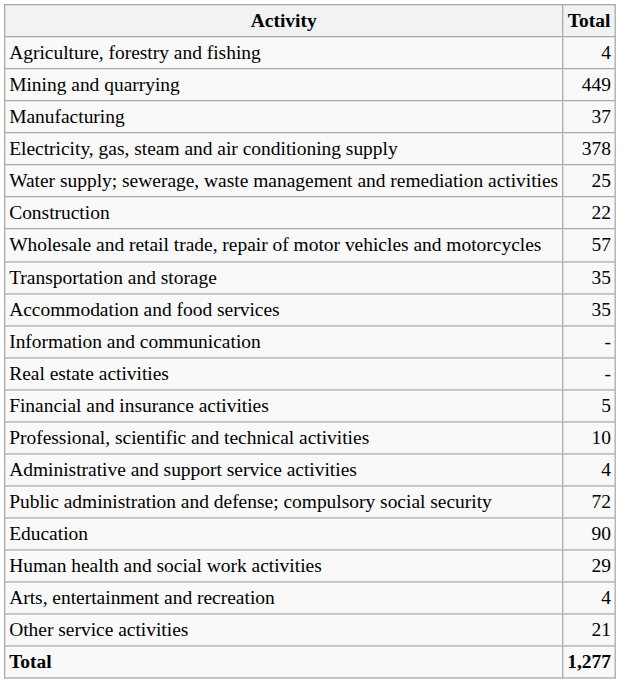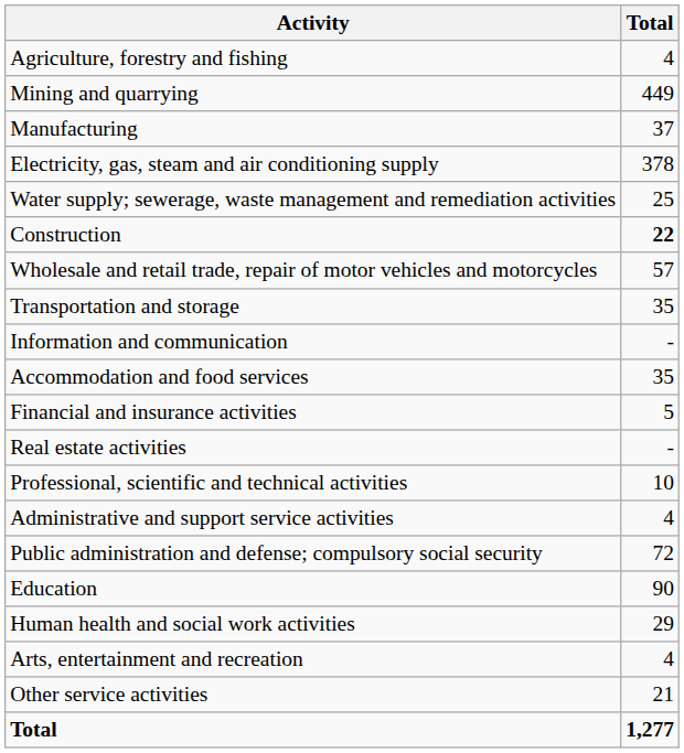 <table class="wikitable sortable" style="font-size:95%;">
 <tr>
 <th>Activity</th>
 <th>Total</th>
 </tr>
 <tr>
 <td>Agriculture, forestry and fishing</td>
 <td align="right">4</td>
 </tr>
 <tr>
 <td>Mining and quarrying</td>
 <td align="right">449</td>
 </tr>
 <tr>
 <td>Manufacturing</td>
 <td align="right">37</td>
 </tr>
 <tr>
 <td>Electricity, gas, steam and air conditioning supply</td>
 <td align="right">378</td>
 </tr>
 <tr>
 <td>Water supply; sewerage, waste management and remediation activities</td>
 <td align="right">25</td>
 </tr>
 <tr>
 <td>Construction</td>
-<td align="right">22</td>
+<td align="right"><strong>22</strong></td>
 </tr>
 <tr>
 <td>Wholesale and retail trade, repair of motor vehicles and motorcycles</td>
 <td align="right">57</td>
 </tr>
 <tr>
 <td>Transportation and storage</td>
 <td align="right">35</td>
 </tr>
 <tr>
+<td>Information and communication</td>
+<td align="right">-</td>
+</tr>
+<tr>
 <td>Accommodation and food services</td>
 <td align="right">35</td>
 </tr>
 <tr>
-<td>Information and communication</td>
-<td align="right">-</td>
+<td>Financial and insurance activities</td>
+<td align="right">5</td>
 </tr>
 <tr>
 <td>Real estate activities</td>
 <td align="right">-</td>
-</tr>
-<tr>
-<td>Financial and insurance activities</td>
-<td align="right">5</td>
 </tr>
 <tr>
 <td>Professional, scientific and technical activities</td>
 <td align="right">10</td>
 </tr>
 <tr>
 <td>Administrative and support service activities</td>
 <td align="right">4</td>
 </tr>
 <tr>
 <td>Public administration and defense; compulsory social security</td>
 <td align="right">72</td>
 </tr>
 <tr>
 <td>Education</td>
 <td align="right">90</td>
 </tr>
 <tr>
 <td>Human health and social work activities</td>
 <td align="right">29</td>
 </tr>
 <tr>
 <td>Arts, entertainment and recreation</td>
 <td align="right">4</td>
 </tr>
 <tr>
 <td>Other service activities</td>
 <td align="right">21</td>
 </tr>
 <tr class="sortbottom">
 <td><strong>Total</strong></td>
 <td align="right"><strong>1,277</strong></td>
 </tr>
 </table>
